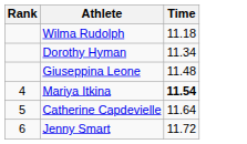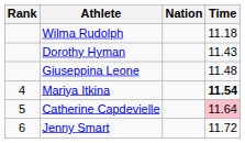 <table class="wikitable sortable" style="text-align:center">
 <tr>
 <th>Rank</th>
 <th>Athlete</th>
+<th>Nation</th>
 <th>Time</th>
 </tr>
 <tr>
 <td></td>
 <td align=left><a href='#'>Wilma Rudolph</a></td>
+<td align=left></td>
 <td>11.18</td>
 </tr>
 <tr>
 <td></td>
 <td align=left><a href='#'>Dorothy Hyman</a></td>
-<td>11.34</td>
+<td align=left></td>
+<td>11.43</td>
 </tr>
 <tr>
 <td></td>
 <td align=left><a href='#'>Giuseppina Leone</a></td>
+<td align=left></td>
 <td>11.48</td>
 </tr>
 <tr>
 <td>4</td>
 <td align=left><a href='#'>Mariya Itkina</a></td>
+<td align=left></td>
 <td><strong>11.54</strong></td>
 </tr>
 <tr>
 <td>5</td>
 <td align=left><a href='#'>Catherine Capdevielle</a></td>
-<td>11.64</td>
+<td align=left></td>
+<td style="background: pink;">11.64</td>
 </tr>
 <tr>
 <td>6</td>
 <td align=left><a href='#'>Jenny Smart</a></td>
+<td align=left></td>
 <td>11.72</td>
 </tr>
 </table>
